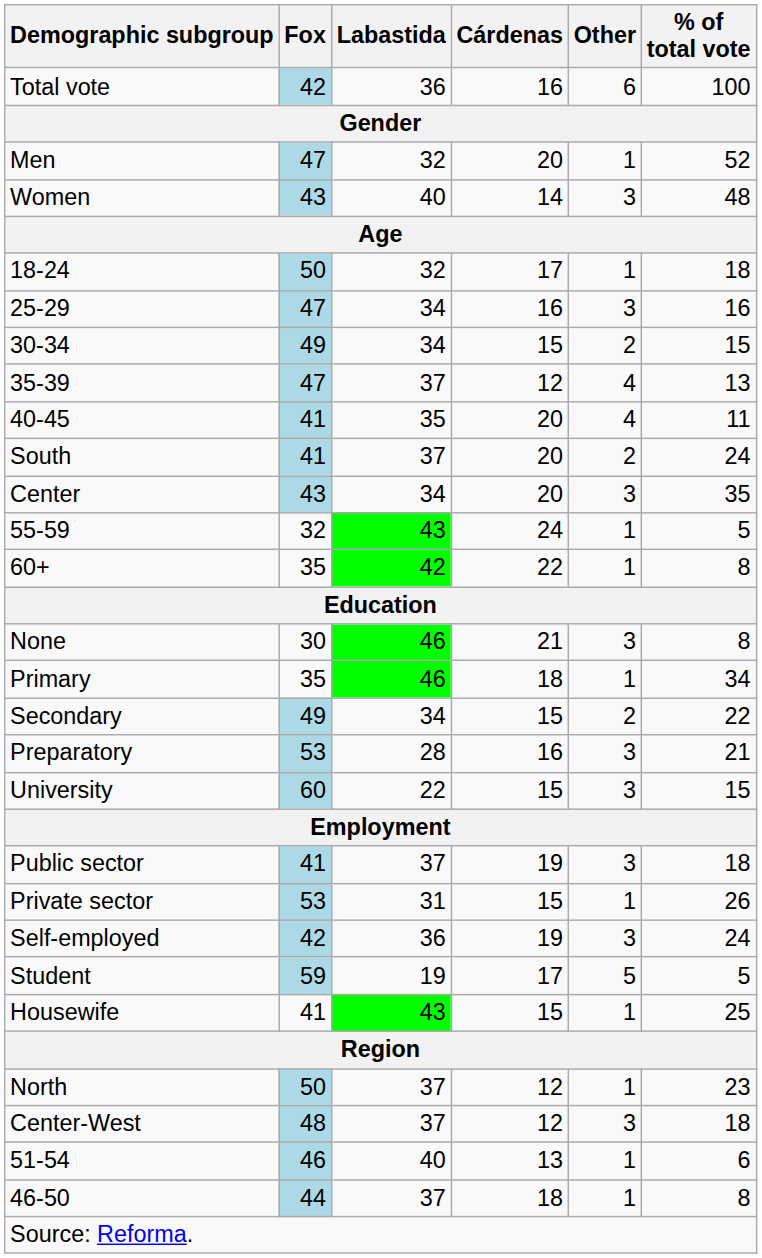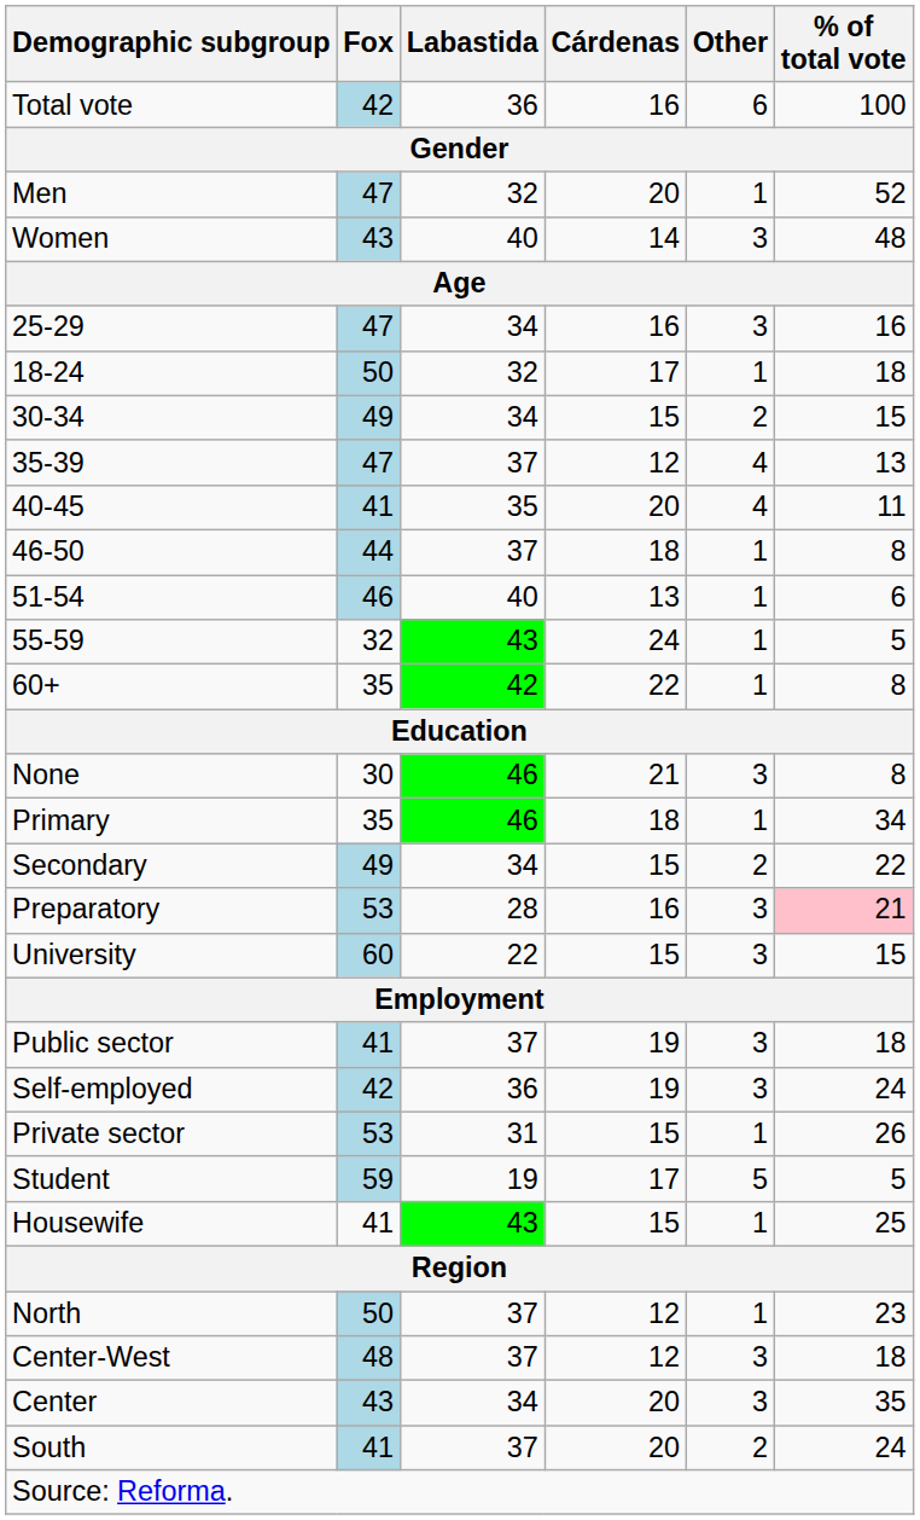 <table class=wikitable>
 <tr>
 <th>Demographic subgroup</th>
 <th>Fox</th>
 <th>Labastida</th>
 <th>Cárdenas</th>
 <th>Other</th>
 <th>% of<br>total vote</th>
 </tr>
 <tr>
 <td>Total vote</td>
 <td align=right bgcolor="Lightblue">42</td>
 <td align=right>36</td>
 <td align=right>16</td>
 <td align=right>6</td>
 <td align=right>100</td>
 </tr>
 <tr>
 <th colspan=6>Gender</th>
 </tr>
 <tr>
 <td>Men</td>
 <td align=right bgcolor="Lightblue">47</td>
 <td align=right>32</td>
 <td align=right>20</td>
 <td align=right>1</td>
 <td align=right>52</td>
 </tr>
 <tr>
 <td>Women</td>
 <td align=right bgcolor="Lightblue">43</td>
 <td align=right>40</td>
 <td align=right>14</td>
 <td align=right>3</td>
 <td align=right>48</td>
 </tr>
 <tr>
 <th colspan=6>Age</th>
 </tr>
 <tr>
+<td>25-29</td>
+<td align=right bgcolor="Lightblue">47</td>
+<td align=right>34</td>
+<td align=right>16</td>
+<td align=right>3</td>
+<td align=right>16</td>
+</tr>
+<tr>
 <td>18-24</td>
 <td align=right bgcolor="Lightblue">50</td>
 <td align=right>32</td>
 <td align=right>17</td>
 <td align=right>1</td>
 <td align=right>18</td>
-</tr>
-<tr>
-<td>25-29</td>
-<td align=right bgcolor="Lightblue">47</td>
-<td align=right>34</td>
-<td align=right>16</td>
-<td align=right>3</td>
-<td align=right>16</td>
 </tr>
 <tr>
 <td>30-34</td>
 <td align=right bgcolor="Lightblue">49</td>
 <td align=right>34</td>
 <td align=right>15</td>
 <td align=right>2</td>
 <td align=right>15</td>
 </tr>
 <tr>
 <td>35-39</td>
 <td align=right bgcolor="Lightblue">47</td>
 <td align=right>37</td>
 <td align=right>12</td>
 <td align=right>4</td>
 <td align=right>13</td>
 </tr>
 <tr>
 <td>40-45</td>
 <td align=right bgcolor="Lightblue">41</td>
 <td align=right>35</td>
 <td align=right>20</td>
 <td align=right>4</td>
 <td align=right>11</td>
 </tr>
 <tr>
-<td>South</td>
-<td align=right bgcolor="Lightblue">41</td>
+<td>46-50</td>
+<td align=right bgcolor="Lightblue">44</td>
 <td align=right>37</td>
-<td align=right>20</td>
-<td align=right>2</td>
-<td align=right>24</td>
+<td align=right>18</td>
+<td align=right>1</td>
+<td align=right>8</td>
 </tr>
 <tr>
-<td>Center</td>
-<td align=right bgcolor="Lightblue">43</td>
-<td align=right>34</td>
-<td align=right>20</td>
-<td align=right>3</td>
-<td align=right>35</td>
+<td>51-54</td>
+<td align=right bgcolor="Lightblue">46</td>
+<td align=right>40</td>
+<td align=right>13</td>
+<td align=right>1</td>
+<td align=right>6</td>
 </tr>
 <tr>
 <td>55-59</td>
 <td align=right>32</td>
 <td align=right bgcolor="Lime">43</td>
 <td align=right>24</td>
 <td align=right>1</td>
 <td align=right>5</td>
 </tr>
 <tr>
 <td>60+</td>
 <td align=right>35</td>
 <td align=right bgcolor="Lime">42</td>
 <td align=right>22</td>
 <td align=right>1</td>
 <td align=right>8</td>
 </tr>
 <tr>
 <th colspan=6>Education</th>
 </tr>
 <tr>
 <td>None</td>
 <td align=right>30</td>
 <td align=right bgcolor="Lime">46</td>
 <td align=right>21</td>
 <td align=right>3</td>
 <td align=right>8</td>
 </tr>
 <tr>
 <td>Primary</td>
 <td align=right>35</td>
 <td align=right bgcolor="Lime">46</td>
 <td align=right>18</td>
 <td align=right>1</td>
 <td align=right>34</td>
 </tr>
 <tr>
 <td>Secondary</td>
 <td align=right bgcolor="Lightblue">49</td>
 <td align=right>34</td>
 <td align=right>15</td>
 <td align=right>2</td>
 <td align=right>22</td>
 </tr>
 <tr>
 <td>Preparatory</td>
 <td align=right bgcolor="Lightblue">53</td>
 <td align=right>28</td>
 <td align=right>16</td>
 <td align=right>3</td>
-<td align=right>21</td>
+<td align=right style="background: pink;">21</td>
 </tr>
 <tr>
 <td>University</td>
 <td align=right bgcolor="Lightblue">60</td>
 <td align=right>22</td>
 <td align=right>15</td>
 <td align=right>3</td>
 <td align=right>15</td>
 </tr>
 <tr>
 <th colspan=6>Employment</th>
 </tr>
 <tr>
 <td>Public sector</td>
 <td align=right bgcolor="Lightblue">41</td>
 <td align=right>37</td>
 <td align=right>19</td>
 <td align=right>3</td>
 <td align=right>18</td>
 </tr>
 <tr>
+<td>Self-employed</td>
+<td align=right bgcolor="Lightblue">42</td>
+<td align=right>36</td>
+<td align=right>19</td>
+<td align=right>3</td>
+<td align=right>24</td>
+</tr>
+<tr>
 <td>Private sector</td>
 <td align=right bgcolor="Lightblue">53</td>
 <td align=right>31</td>
 <td align=right>15</td>
 <td align=right>1</td>
 <td align=right>26</td>
-</tr>
-<tr>
-<td>Self-employed</td>
-<td align=right bgcolor="Lightblue">42</td>
-<td align=right>36</td>
-<td align=right>19</td>
-<td align=right>3</td>
-<td align=right>24</td>
 </tr>
 <tr>
 <td>Student</td>
 <td align=right bgcolor="Lightblue">59</td>
 <td align=right>19</td>
 <td align=right>17</td>
 <td align=right>5</td>
 <td align=right>5</td>
 </tr>
 <tr>
 <td>Housewife</td>
 <td align=right>41</td>
 <td align=right bgcolor="Lime">43</td>
 <td align=right>15</td>
 <td align=right>1</td>
 <td align=right>25</td>
 </tr>
 <tr>
 <th colspan=6>Region</th>
 </tr>
 <tr>
 <td>North</td>
 <td align=right bgcolor="Lightblue">50</td>
 <td align=right>37</td>
 <td align=right>12</td>
 <td align=right>1</td>
 <td align=right>23</td>
 </tr>
 <tr>
 <td>Center-West</td>
 <td align=right bgcolor="Lightblue">48</td>
 <td align=right>37</td>
 <td align=right>12</td>
 <td align=right>3</td>
 <td align=right>18</td>
 </tr>
 <tr>
-<td>51-54</td>
-<td align=right bgcolor="Lightblue">46</td>
-<td align=right>40</td>
-<td align=right>13</td>
-<td align=right>1</td>
-<td align=right>6</td>
+<td>Center</td>
+<td align=right bgcolor="Lightblue">43</td>
+<td align=right>34</td>
+<td align=right>20</td>
+<td align=right>3</td>
+<td align=right>35</td>
 </tr>
 <tr>
-<td>46-50</td>
-<td align=right bgcolor="Lightblue">44</td>
+<td>South</td>
+<td align=right bgcolor="Lightblue">41</td>
 <td align=right>37</td>
-<td align=right>18</td>
-<td align=right>1</td>
-<td align=right>8</td>
+<td align=right>20</td>
+<td align=right>2</td>
+<td align=right>24</td>
 </tr>
 <tr>
 <td align=left colspan=6>Source: <a href='#'>Reforma</a>.</td>
 </tr>
 </table>
